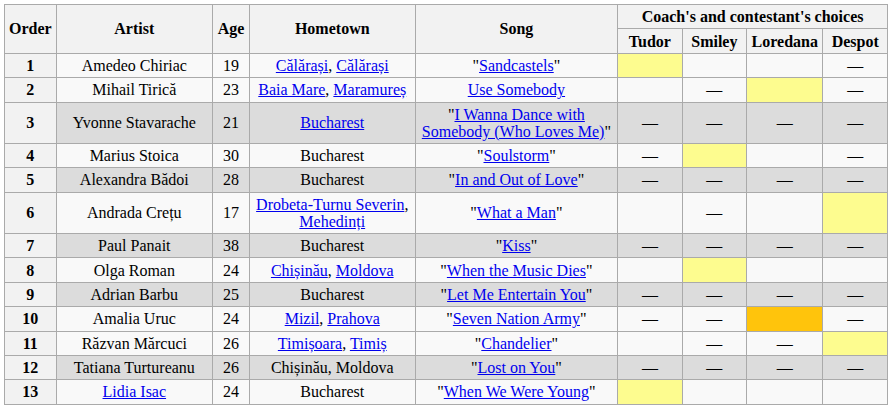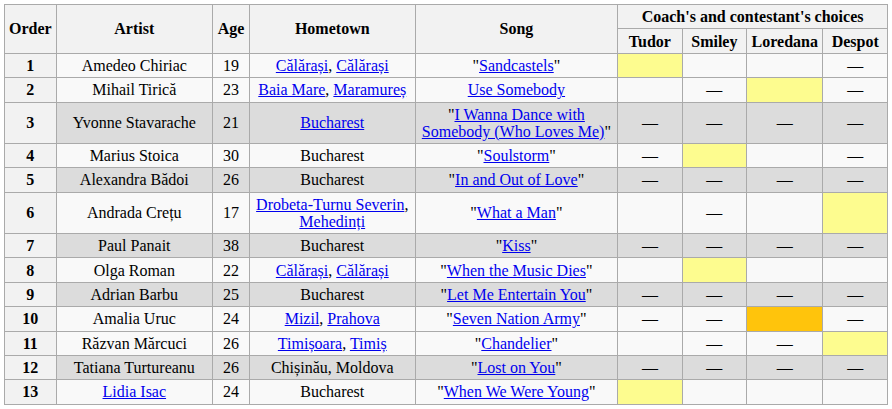 <table class="wikitable" style="text-align:center; line-height:17px; width:100%;">
 <tr>
 <th scope="col" rowspan="2" style="width:04%;">Order</th>
 <th scope="col" rowspan="2" style="width:17%;">Artist</th>
 <th scope="col" rowspan="2" style="width:04%;">Age</th>
 <th scope="col" rowspan="2" style="width:18%;">Hometown</th>
 <th scope="col" rowspan="2" style="width:22%;">Song</th>
 <th scope="col" colspan="4" style="width:24%;">Coach's and contestant's choices</th>
 </tr>
 <tr>
 <th style="width:07%;">Tudor</th>
 <th style="width:07%;">Smiley</th>
 <th style="width:07%;">Loredana</th>
 <th style="width:07%;">Despot</th>
 </tr>
 <tr>
 <th>1</th>
 <td>Amedeo Chiriac</td>
 <td>19</td>
 <td><a href='#'>Călărași</a>, <a href='#'>Călărași</a></td>
 <td>"<a href='#'>Sandcastels</a>"</td>
 <td bgcolor="#fdfc8f"></td>
 <td></td>
 <td></td>
 <td>—</td>
 </tr>
 <tr>
 <th>2</th>
 <td>Mihail Tirică</td>
 <td>23</td>
 <td><a href='#'>Baia Mare</a>, <a href='#'>Maramureș</a></td>
 <td><a href='#'>Use Somebody</a></td>
 <td></td>
 <td>—</td>
 <td bgcolor="#fdfc8f"></td>
 <td>—</td>
 </tr>
 <tr bgcolor="#dcdcdc">
 <th>3</th>
 <td>Yvonne Stavarache</td>
 <td>21</td>
 <td><a href='#'>Bucharest</a></td>
 <td>"<a href='#'>I Wanna Dance with Somebody (Who Loves Me)</a>"</td>
 <td>—</td>
 <td>—</td>
 <td>—</td>
 <td>—</td>
 </tr>
 <tr>
 <th>4</th>
 <td>Marius Stoica</td>
 <td>30</td>
 <td>Bucharest</td>
 <td>"<a href='#'>Soulstorm</a>"</td>
 <td>—</td>
 <td bgcolor="#fdfc8f"></td>
 <td></td>
 <td>—</td>
 </tr>
 <tr bgcolor="#dcdcdc">
 <th>5</th>
 <td>Alexandra Bădoi</td>
-<td>28</td>
+<td>26</td>
 <td>Bucharest</td>
 <td>"<a href='#'>In and Out of Love</a>"</td>
 <td>—</td>
 <td>—</td>
 <td>—</td>
 <td>—</td>
 </tr>
 <tr>
 <th>6</th>
 <td>Andrada Crețu</td>
 <td>17</td>
 <td><a href='#'>Drobeta-Turnu Severin</a>, <a href='#'>Mehedinți</a></td>
 <td>"<a href='#'>What a Man</a>"</td>
 <td></td>
 <td>—</td>
 <td></td>
 <td bgcolor="#fdfc8f"></td>
 </tr>
 <tr bgcolor="#dcdcdc">
 <th>7</th>
 <td>Paul Panait</td>
 <td>38</td>
 <td>Bucharest</td>
 <td>"<a href='#'>Kiss</a>"</td>
 <td>—</td>
 <td>—</td>
 <td>—</td>
 <td>—</td>
 </tr>
 <tr>
 <th>8</th>
 <td>Olga Roman</td>
-<td>24</td>
-<td><a href='#'>Chișinău</a>, <a href='#'>Moldova</a></td>
+<td>22</td>
+<td><a href='#'>Călărași</a>, <a href='#'>Călărași</a></td>
 <td>"<a href='#'>When the Music Dies</a>"</td>
 <td></td>
 <td bgcolor="#fdfc8f"></td>
 <td></td>
 <td></td>
 </tr>
 <tr bgcolor="#dcdcdc">
 <th>9</th>
 <td>Adrian Barbu</td>
 <td>25</td>
 <td>Bucharest</td>
 <td>"<a href='#'>Let Me Entertain You</a>"</td>
 <td>—</td>
 <td>—</td>
 <td>—</td>
 <td>—</td>
 </tr>
 <tr>
 <th>10</th>
 <td>Amalia Uruc</td>
 <td>24</td>
 <td><a href='#'>Mizil</a>, <a href='#'>Prahova</a></td>
 <td>"<a href='#'>Seven Nation Army</a>"</td>
 <td>—</td>
 <td>—</td>
 <td bgcolor="#ffc40c"></td>
 <td>—</td>
 </tr>
 <tr>
 <th>11</th>
 <td>Răzvan Mărcuci</td>
 <td>26</td>
 <td><a href='#'>Timișoara</a>, <a href='#'>Timiș</a></td>
 <td>"<a href='#'>Chandelier</a>"</td>
 <td></td>
 <td>—</td>
 <td>—</td>
 <td bgcolor="#fdfc8f"></td>
 </tr>
 <tr bgcolor="#dcdcdc">
 <th>12</th>
 <td>Tatiana Turtureanu</td>
 <td>26</td>
 <td>Chișinău, Moldova</td>
 <td>"<a href='#'>Lost on You</a>"</td>
 <td>—</td>
 <td>—</td>
 <td>—</td>
 <td>—</td>
 </tr>
 <tr>
 <th>13</th>
 <td><a href='#'>Lidia Isac</a></td>
 <td>24</td>
 <td>Bucharest</td>
 <td>"<a href='#'>When We Were Young</a>"</td>
 <td bgcolor="#fdfc8f"></td>
 <td></td>
 <td></td>
 <td></td>
 </tr>
 <tr>
 </tr>
 </table>
